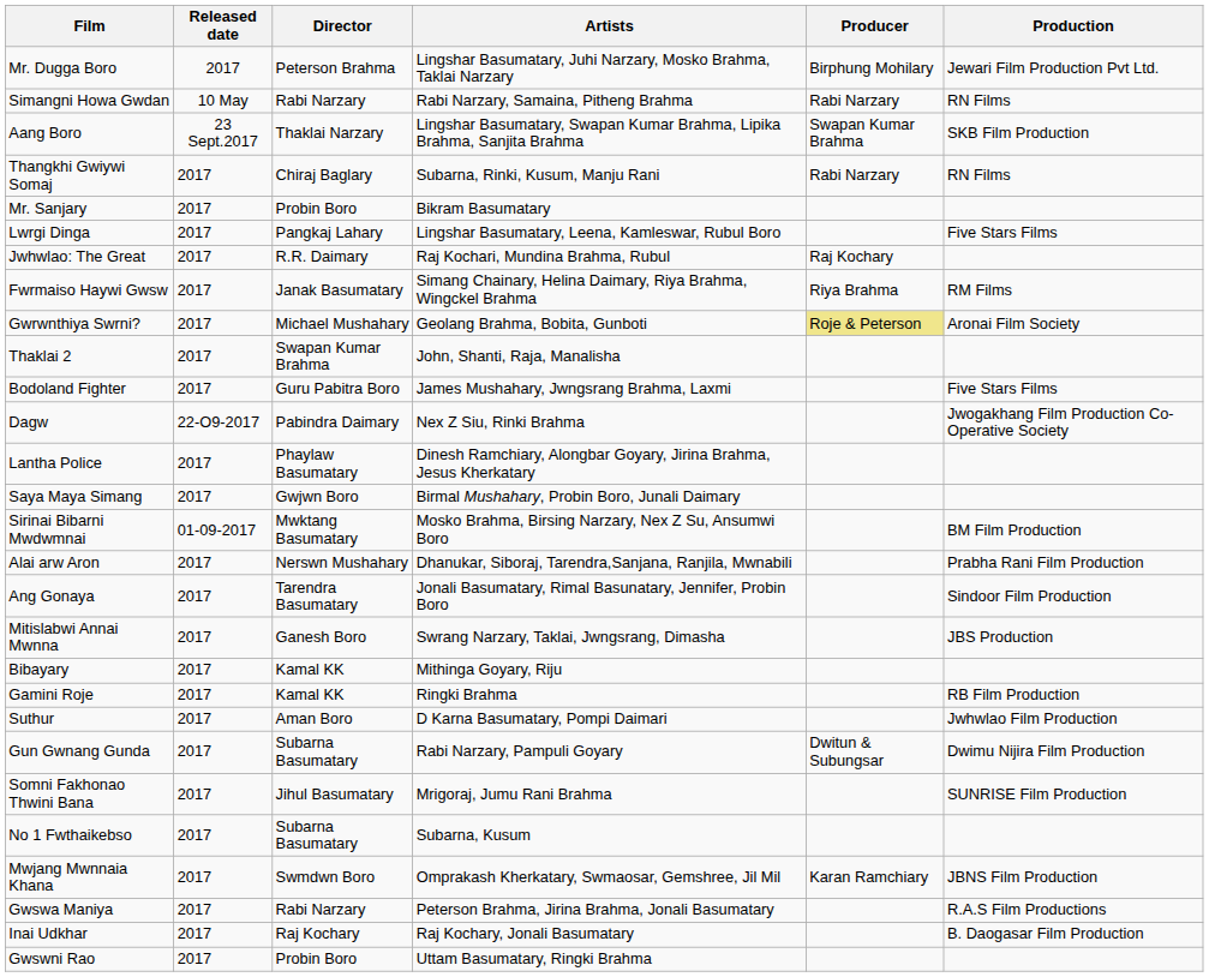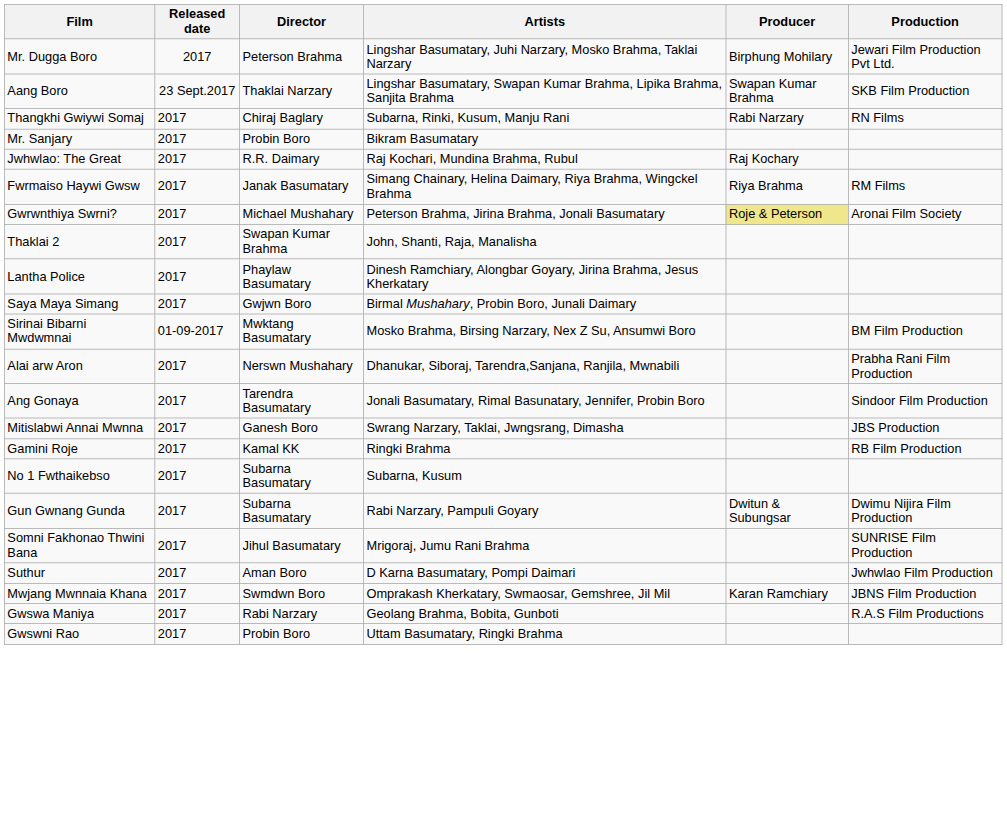 <table class="wikitable sortable">
 <tr>
 <th>Film</th>
 <th>Released date</th>
 <th>Director</th>
 <th>Artists</th>
 <th>Producer</th>
 <th>Production</th>
 </tr>
 <tr R.N.Film Production>
 <td>Mr. Dugga Boro</td>
 <td align="center">2017</td>
 <td>Peterson Brahma</td>
 <td>Lingshar Basumatary, Juhi Narzary, Mosko Brahma, Taklai Narzary</td>
 <td>Birphung Mohilary</td>
 <td>Jewari Film Production Pvt Ltd.</td>
-</tr>
-<tr>
-<td>Simangni Howa Gwdan</td>
-<td align="center">10 May</td>
-<td>Rabi Narzary</td>
-<td>Rabi Narzary, Samaina,  Pitheng Brahma</td>
-<td>Rabi Narzary</td>
-<td>RN Films</td>
 </tr>
 <tr>
 <td>Aang Boro</td>
 <td align="center">23 Sept.2017</td>
 <td>Thaklai Narzary</td>
 <td>Lingshar Basumatary, Swapan Kumar Brahma, Lipika Brahma, Sanjita Brahma</td>
 <td>Swapan Kumar Brahma</td>
 <td>SKB Film Production</td>
 </tr>
 <tr>
 <td>Thangkhi Gwiywi Somaj</td>
 <td>2017</td>
 <td>Chiraj Baglary</td>
 <td>Subarna, Rinki, Kusum, Manju Rani</td>
 <td>Rabi Narzary</td>
 <td>RN Films</td>
 </tr>
 <tr>
 <td>Mr. Sanjary</td>
 <td>2017</td>
 <td>Probin Boro</td>
 <td>Bikram Basumatary</td>
 <td></td>
 <td></td>
 </tr>
 <tr>
-<td>Lwrgi Dinga</td>
-<td>2017</td>
-<td>Pangkaj Lahary</td>
-<td>Lingshar Basumatary, Leena, Kamleswar,  Rubul Boro</td>
-<td></td>
-<td>Five Stars Films</td>
-</tr>
-<tr>
 <td>Jwhwlao: The Great</td>
 <td>2017</td>
 <td>R.R. Daimary</td>
 <td>Raj Kochari, Mundina Brahma, Rubul</td>
 <td>Raj Kochary</td>
 <td></td>
 </tr>
 <tr>
 <td>Fwrmaiso Haywi Gwsw</td>
 <td>2017</td>
 <td>Janak Basumatary</td>
 <td>Simang Chainary, Helina Daimary, Riya Brahma, Wingckel Brahma</td>
 <td>Riya Brahma</td>
 <td>RM Films</td>
 </tr>
 <tr>
 <td>Gwrwnthiya Swrni?</td>
 <td>2017</td>
 <td>Michael Mushahary</td>
-<td>Geolang Brahma, Bobita, Gunboti</td>
+<td>Peterson Brahma, Jirina Brahma, Jonali Basumatary</td>
 <td style="background: khaki;">Roje & Peterson</td>
 <td>Aronai Film Society</td>
 </tr>
 <tr>
 <td>Thaklai 2</td>
 <td>2017</td>
 <td>Swapan Kumar Brahma</td>
 <td>John, Shanti, Raja, Manalisha</td>
 <td></td>
 <td></td>
-</tr>
-<tr>
-<td>Bodoland Fighter</td>
-<td>2017</td>
-<td>Guru Pabitra Boro</td>
-<td>James Mushahary, Jwngsrang Brahma, Laxmi</td>
-<td></td>
-<td>Five Stars Films</td>
-</tr>
-<tr>
-<td>Dagw</td>
-<td>22-O9-2017</td>
-<td>Pabindra Daimary</td>
-<td>Nex Z Siu, Rinki Brahma</td>
-<td></td>
-<td>Jwogakhang Film Production Co-Operative Society</td>
 </tr>
 <tr>
 <td>Lantha Police</td>
 <td>2017</td>
 <td>Phaylaw Basumatary</td>
 <td>Dinesh Ramchiary, Alongbar Goyary, Jirina Brahma, Jesus Kherkatary</td>
 <td></td>
 <td></td>
 </tr>
 <tr>
 <td>Saya Maya Simang</td>
 <td>2017</td>
 <td>Gwjwn Boro</td>
 <td>Birmal <em>Mushahary</em>, Probin Boro, Junali Daimary</td>
 <td></td>
 <td></td>
 </tr>
 <tr>
 <td>Sirinai Bibarni Mwdwmnai</td>
 <td>01-09-2017</td>
 <td>Mwktang Basumatary</td>
 <td>Mosko Brahma, Birsing Narzary, Nex Z Su, Ansumwi Boro</td>
 <td></td>
 <td>BM Film Production</td>
 </tr>
 <tr>
 <td>Alai arw Aron</td>
 <td>2017</td>
 <td>Nerswn Mushahary</td>
 <td>Dhanukar, Siboraj, Tarendra,Sanjana, Ranjila, Mwnabili</td>
 <td></td>
 <td>Prabha Rani Film Production</td>
 </tr>
 <tr>
 <td>Ang Gonaya</td>
 <td>2017</td>
 <td>Tarendra Basumatary</td>
 <td>Jonali Basumatary, Rimal Basunatary, Jennifer,  Probin Boro</td>
 <td></td>
 <td>Sindoor Film Production</td>
 </tr>
 <tr>
 <td>Mitislabwi Annai Mwnna</td>
 <td>2017</td>
 <td>Ganesh Boro</td>
 <td>Swrang Narzary, Taklai, Jwngsrang, Dimasha</td>
 <td></td>
 <td>JBS Production</td>
 </tr>
 <tr>
-<td>Bibayary</td>
-<td>2017</td>
-<td>Kamal KK</td>
-<td>Mithinga Goyary, Riju</td>
-<td></td>
-<td></td>
-</tr>
-<tr>
 <td>Gamini Roje</td>
 <td>2017</td>
 <td>Kamal KK</td>
 <td>Ringki Brahma</td>
 <td></td>
 <td>RB Film Production</td>
 </tr>
 <tr>
-<td>Suthur</td>
+<td>No 1 Fwthaikebso</td>
 <td>2017</td>
-<td>Aman Boro</td>
-<td>D Karna Basumatary, Pompi Daimari</td>
+<td>Subarna Basumatary</td>
+<td>Subarna, Kusum</td>
 <td></td>
-<td>Jwhwlao Film Production</td>
+<td></td>
 </tr>
 <tr>
 <td>Gun Gwnang Gunda</td>
 <td>2017</td>
 <td>Subarna Basumatary</td>
 <td>Rabi Narzary, Pampuli Goyary</td>
 <td>Dwitun & Subungsar</td>
 <td>Dwimu Nijira Film Production</td>
 </tr>
 <tr>
 <td>Somni Fakhonao Thwini Bana</td>
 <td>2017</td>
 <td>Jihul Basumatary</td>
 <td>Mrigoraj, Jumu Rani Brahma</td>
 <td></td>
 <td>SUNRISE Film Production</td>
 </tr>
 <tr>
-<td>No 1 Fwthaikebso</td>
+<td>Suthur</td>
 <td>2017</td>
-<td>Subarna Basumatary</td>
-<td>Subarna, Kusum</td>
+<td>Aman Boro</td>
+<td>D Karna Basumatary, Pompi Daimari</td>
 <td></td>
-<td></td>
+<td>Jwhwlao Film Production</td>
 </tr>
 <tr>
 <td>Mwjang Mwnnaia Khana</td>
 <td>2017</td>
 <td>Swmdwn Boro</td>
 <td>Omprakash Kherkatary, Swmaosar, Gemshree, Jil Mil</td>
 <td>Karan Ramchiary</td>
 <td>JBNS Film Production</td>
 </tr>
 <tr>
 <td>Gwswa Maniya</td>
 <td>2017</td>
 <td>Rabi Narzary</td>
-<td>Peterson Brahma, Jirina Brahma, Jonali Basumatary</td>
+<td>Geolang Brahma, Bobita, Gunboti</td>
 <td></td>
 <td>R.A.S Film Productions</td>
-</tr>
-<tr>
-<td>Inai Udkhar</td>
-<td>2017</td>
-<td>Raj Kochary</td>
-<td>Raj Kochary, Jonali Basumatary</td>
-<td></td>
-<td>B. Daogasar Film Production</td>
 </tr>
 <tr>
 <td>Gwswni Rao</td>
 <td>2017</td>
 <td>Probin Boro</td>
 <td>Uttam Basumatary, Ringki Brahma</td>
 <td></td>
 <td></td>
 </tr>
 </table>
